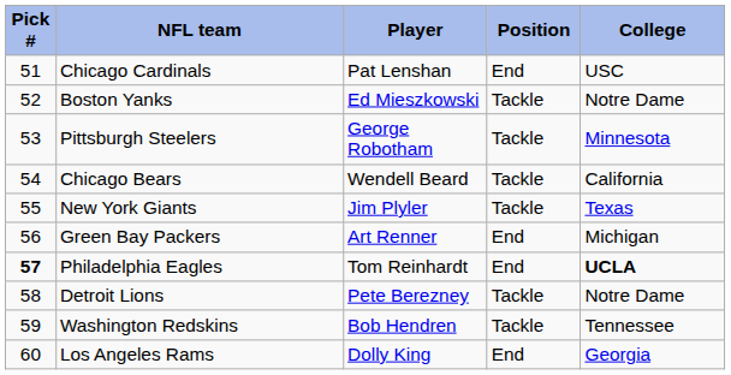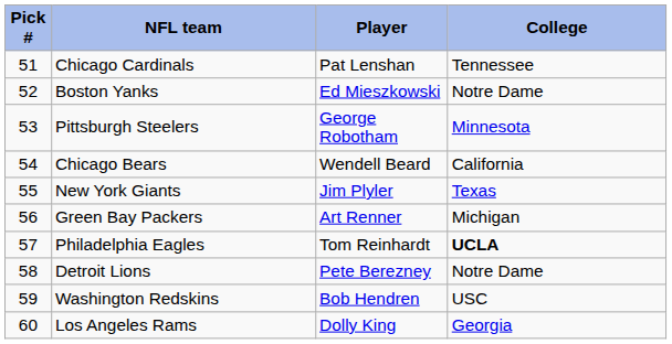 <table class="wikitable sortable sortable" style="width: 100%">
 <tr>
 <th style="background:#A8BDEC;" width=7%>Pick #</th>
 <th width=40% style="background:#A8BDEC;">NFL team</th>
 <th width=20% style="background:#A8BDEC;">Player</th>
-<th width=13% style="background:#A8BDEC;">Position</th>
 <th style="background:#A8BDEC;">College</th>
 </tr>
 <tr>
 <td align=center>51</td>
 <td>Chicago Cardinals</td>
 <td>Pat Lenshan</td>
-<td>End</td>
-<td>USC</td>
+<td>Tennessee</td>
 </tr>
 <tr>
 <td align=center>52</td>
 <td>Boston Yanks</td>
 <td><a href='#'>Ed Mieszkowski</a></td>
-<td>Tackle</td>
 <td>Notre Dame</td>
 </tr>
 <tr>
 <td align=center>53</td>
 <td>Pittsburgh Steelers</td>
 <td><a href='#'>George Robotham</a></td>
-<td>Tackle</td>
 <td><a href='#'>Minnesota</a></td>
 </tr>
 <tr>
 <td align=center>54</td>
 <td>Chicago Bears</td>
 <td>Wendell Beard</td>
-<td>Tackle</td>
 <td>California</td>
 </tr>
 <tr>
 <td align=center>55</td>
 <td>New York Giants</td>
 <td><a href='#'>Jim Plyler</a></td>
-<td>Tackle</td>
 <td><a href='#'>Texas</a></td>
 </tr>
 <tr>
 <td align=center>56</td>
 <td>Green Bay Packers</td>
 <td><a href='#'>Art Renner</a></td>
-<td>End</td>
 <td>Michigan</td>
 </tr>
 <tr>
-<td align=center><strong>57</strong></td>
+<td align=center>57</td>
 <td>Philadelphia Eagles</td>
 <td>Tom Reinhardt</td>
-<td>End</td>
 <td><strong>UCLA</strong></td>
 </tr>
 <tr>
 <td align=center>58</td>
 <td>Detroit Lions</td>
 <td><a href='#'>Pete Berezney</a></td>
-<td>Tackle</td>
 <td>Notre Dame</td>
 </tr>
 <tr>
 <td align=center>59</td>
 <td>Washington Redskins</td>
 <td><a href='#'>Bob Hendren</a></td>
-<td>Tackle</td>
-<td>Tennessee</td>
+<td>USC</td>
 </tr>
 <tr>
 <td align=center>60</td>
 <td>Los Angeles Rams</td>
 <td><a href='#'>Dolly King</a></td>
-<td>End</td>
 <td><a href='#'>Georgia</a></td>
 </tr>
 </table>
